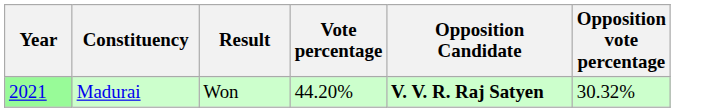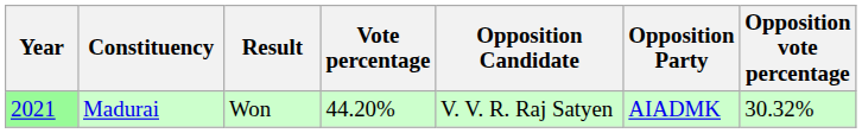 <table class="sortable wikitable">
 <tr>
 <th width=50>Year</th>
 <th width=100>Constituency</th>
 <th width=70>Result</th>
 <th width=70>Vote percentage</th>
 <th width=150>Opposition Candidate</th>
+<th width=70>Opposition Party</th>
 <th width=70>Opposition vote percentage</th>
 </tr>
 <tr style="background:#cfc;">
 <td bgcolor=98FB98><a href='#'>2021</a></td>
 <td><a href='#'>Madurai</a></td>
 <td>Won</td>
 <td>44.20%</td>
-<td><strong>V. V. R. Raj Satyen</strong></td>
+<td>V. V. R. Raj Satyen</td>
+<td><a href='#'>AIADMK</a></td>
 <td>30.32%</td>
 </tr>
 </table>
